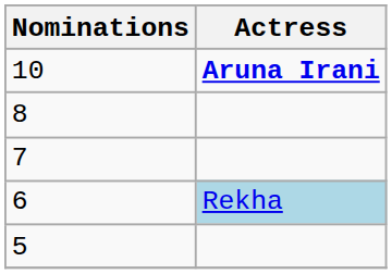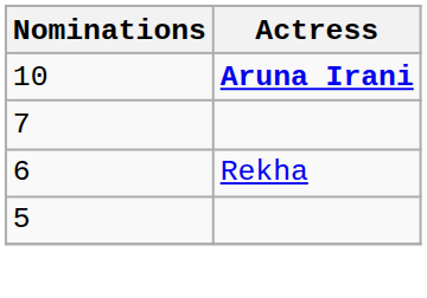 <table class="wikitable">
 <tr>
 <th scope="col">Nominations</th>
 <th scope="col">Actress</th>
 </tr>
 <tr>
 <td>10</td>
 <td><strong><a href='#'>Aruna Irani</a></strong></td>
 </tr>
 <tr>
-<td>8</td>
-<td></td>
-</tr>
-<tr>
 <td>7</td>
 <td></td>
 </tr>
 <tr>
 <td>6</td>
-<td style="background: lightblue;"><a href='#'>Rekha</a></td>
+<td><a href='#'>Rekha</a></td>
 </tr>
 <tr>
 <td>5</td>
 <td></td>
 </tr>
 <tr>
 </tr>
 </table>
